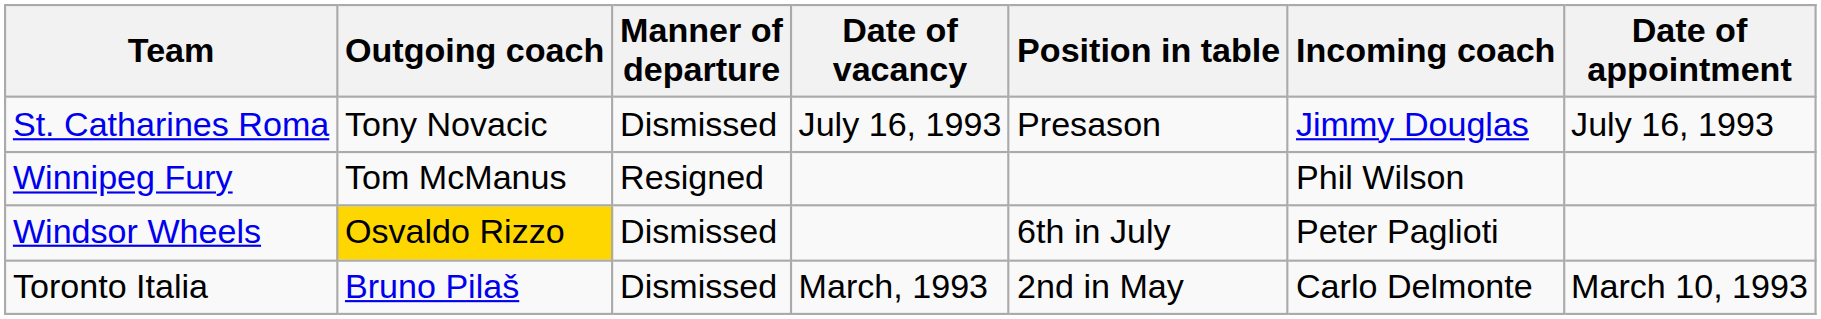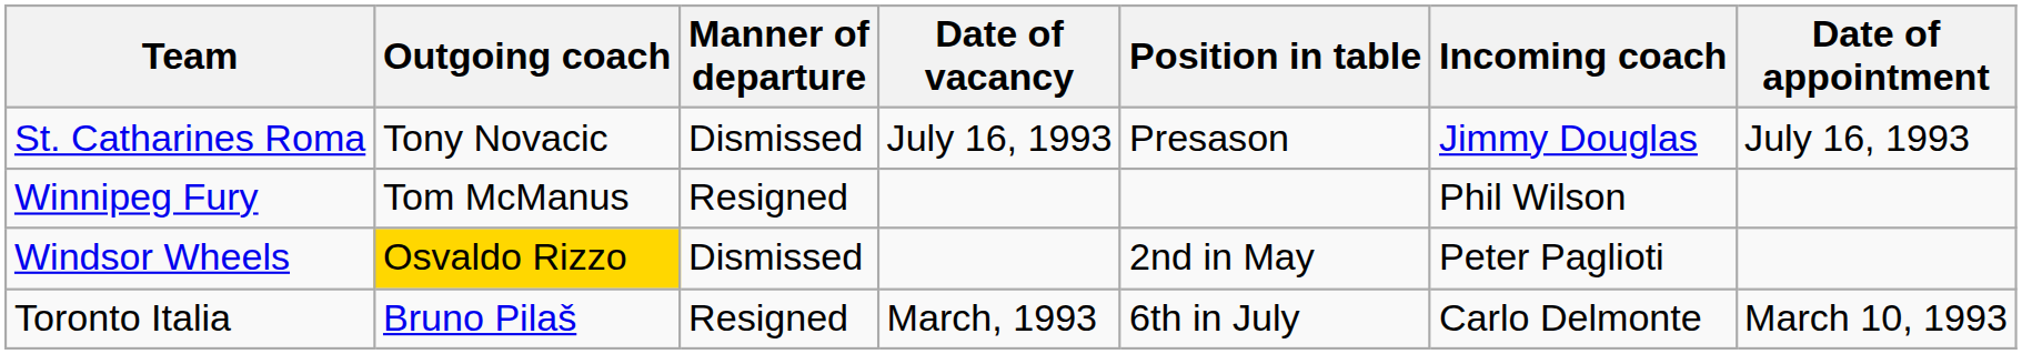 <table class="wikitable sortable">
 <tr>
 <th>Team</th>
 <th>Outgoing coach</th>
 <th>Manner of <br> departure</th>
 <th>Date of <br> vacancy</th>
 <th>Position in table</th>
 <th>Incoming coach</th>
 <th>Date of <br> appointment</th>
 </tr>
 <tr>
 <td><a href='#'>St. Catharines Roma</a></td>
 <td>Tony Novacic</td>
 <td>Dismissed</td>
 <td>July 16, 1993</td>
 <td>Presason</td>
 <td><a href='#'>Jimmy Douglas</a></td>
 <td>July 16, 1993</td>
 </tr>
 <tr>
 <td><a href='#'>Winnipeg Fury</a></td>
 <td>Tom McManus</td>
 <td>Resigned</td>
 <td></td>
 <td></td>
 <td> Phil Wilson</td>
 <td></td>
 </tr>
 <tr>
 <td><a href='#'>Windsor Wheels</a></td>
 <td style="background: gold;">Osvaldo Rizzo</td>
 <td>Dismissed</td>
 <td></td>
-<td>6th in July</td>
+<td>2nd in May</td>
 <td> Peter Paglioti</td>
 <td></td>
 </tr>
 <tr>
 <td>Toronto Italia</td>
 <td> <a href='#'>Bruno Pilaš</a></td>
-<td>Dismissed</td>
+<td>Resigned</td>
 <td>March, 1993</td>
-<td>2nd in May</td>
+<td>6th in July</td>
 <td>Carlo Delmonte</td>
 <td>March 10, 1993</td>
 </tr>
 </table>
